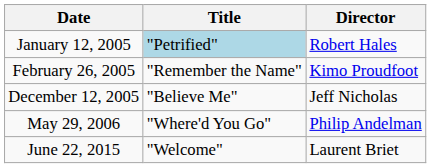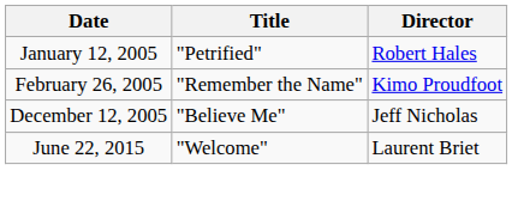 <table class="wikitable">
 <tr>
 <th>Date</th>
 <th>Title</th>
 <th>Director</th>
 </tr>
 <tr>
 <td align="center">January 12, 2005</td>
-<td style="background: lightblue;">"Petrified"</td>
+<td>"Petrified"</td>
 <td><a href='#'>Robert Hales</a></td>
 </tr>
 <tr>
 <td align="center">February 26, 2005</td>
 <td>"Remember the Name"</td>
 <td><a href='#'>Kimo Proudfoot</a></td>
 </tr>
 <tr>
 <td align="center">December 12, 2005</td>
 <td>"Believe Me"</td>
 <td>Jeff Nicholas</td>
 </tr>
 <tr>
-<td align="center">May 29, 2006</td>
-<td>"Where'd You Go"</td>
-<td><a href='#'>Philip Andelman</a></td>
-</tr>
-<tr>
 <td align="center">June 22, 2015</td>
 <td>"Welcome"</td>
 <td>Laurent Briet</td>
 </tr>
 </table>
